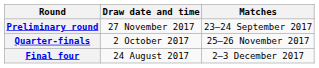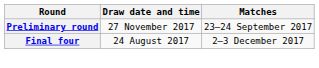 <table class="wikitable" style="text-align:center">
 <tr>
 <th>Round</th>
 <th>Draw date and time</th>
 <th>Matches</th>
 </tr>
 <tr>
 <th><a href='#'>Preliminary round</a></th>
 <td>27 November 2017</td>
 <td>23–24 September 2017</td>
 </tr>
 <tr>
-<th><a href='#'>Quarter-finals</a></th>
-<td>2 October 2017</td>
-<td>25–26 November 2017</td>
-</tr>
-<tr>
 <th><a href='#'>Final four</a></th>
 <td>24 August 2017</td>
 <td>2–3 December 2017</td>
 </tr>
 </table>
